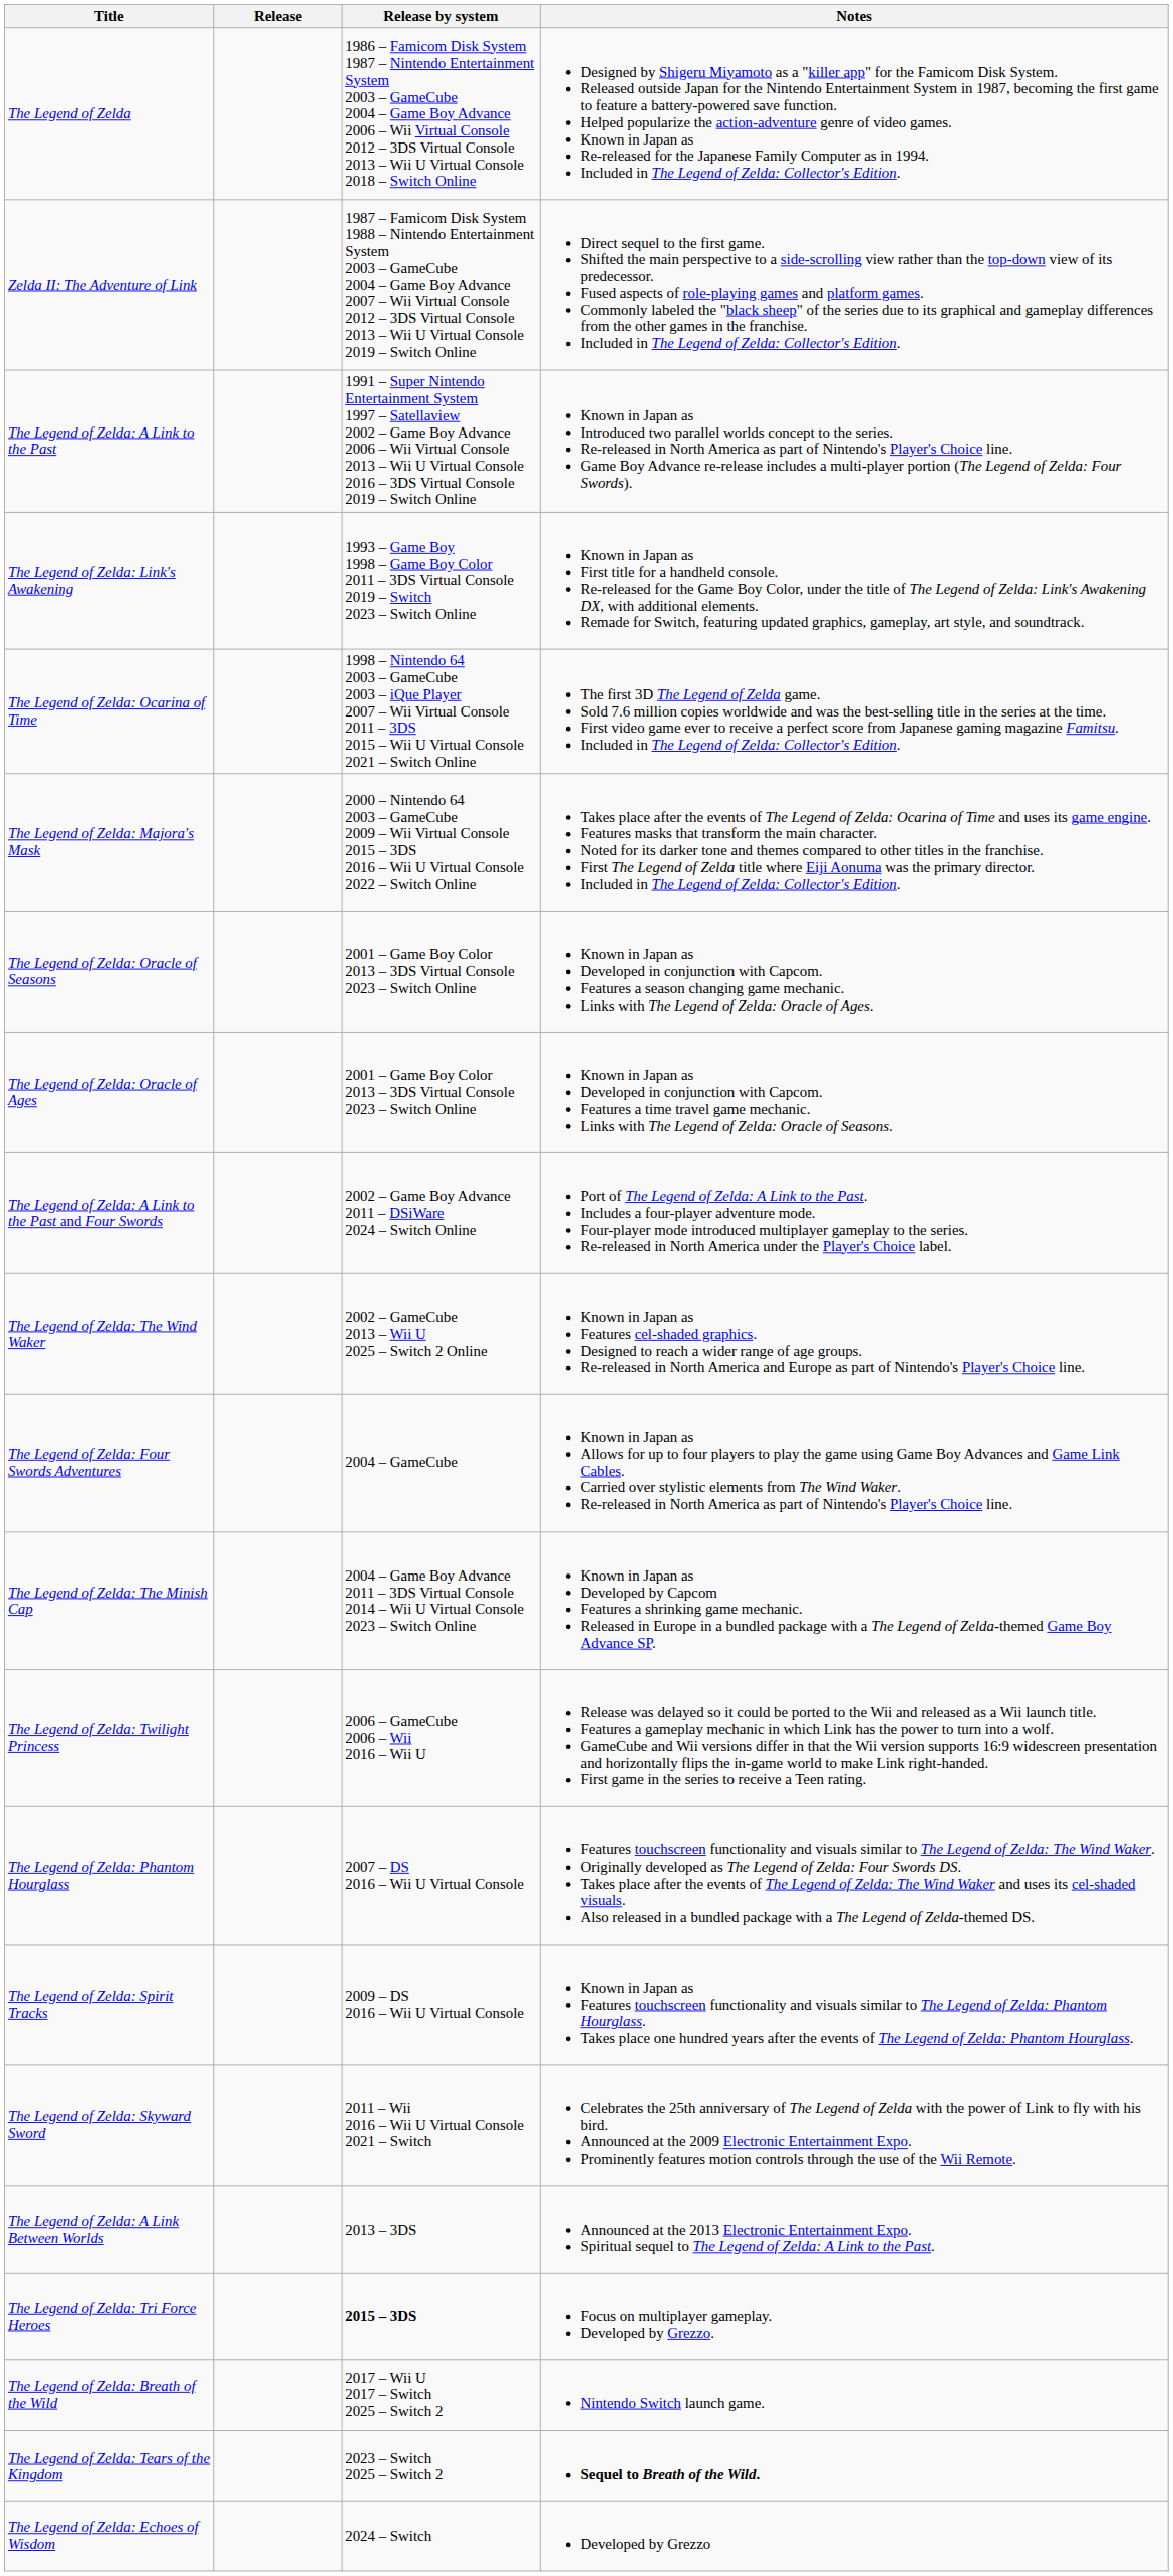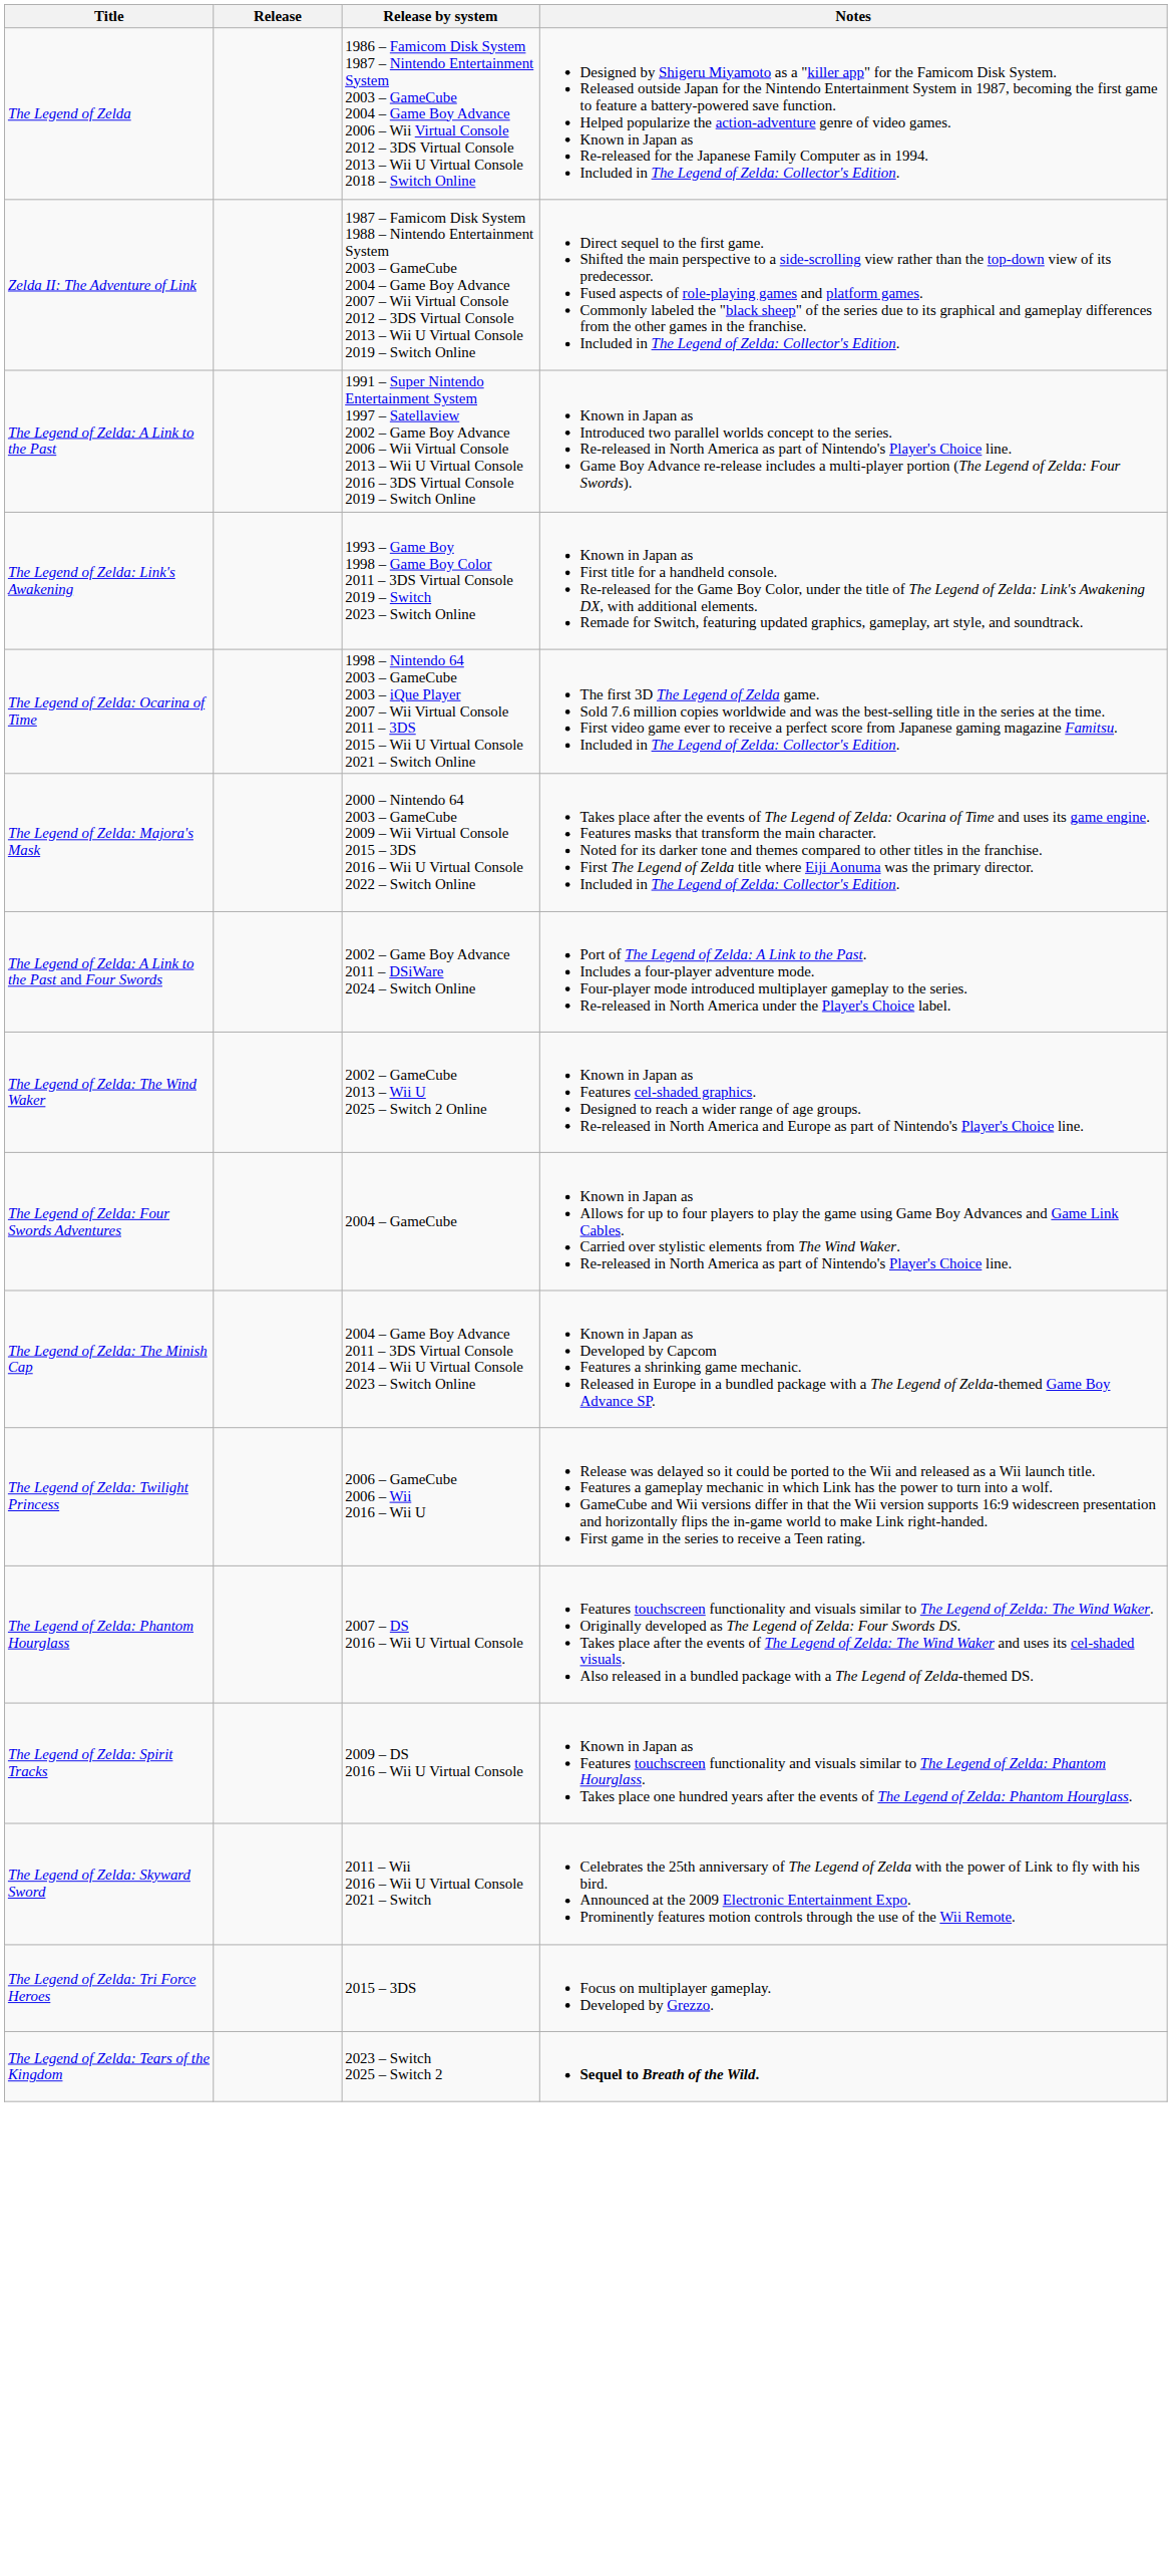 <table class="wikitable">
 <tr>
 <th width=18%>Title</th>
 <th width=11%>Release</th>
 <th width=17%>Release by system</th>
 <th width=54%>Notes</th>
 </tr>
 <tr>
 <td><em><a href='#'>The Legend of Zelda</a></em></td>
 <td></td>
 <td>1986 – <a href='#'>Famicom Disk System</a><br>1987 – <a href='#'>Nintendo Entertainment System</a><br>2003 – <a href='#'>GameCube</a><br>2004 – <a href='#'>Game Boy Advance</a><br>2006 – Wii <a href='#'>Virtual Console</a><br>2012 – 3DS Virtual Console<br>2013 – Wii U Virtual Console<br>2018 – <a href='#'>Switch Online</a></td>
 <td><br><ul><li>Designed by <a href='#'>Shigeru Miyamoto</a> as a "<a href='#'>killer app</a>" for the Famicom Disk System.</li><li>Released outside Japan for the Nintendo Entertainment System in 1987, becoming the first game to feature a battery-powered save function.</li><li>Helped popularize the <a href='#'>action-adventure</a> genre of video games.</li><li>Known in Japan as </li><li>Re-released for the Japanese Family Computer as  in 1994.</li><li>Included in <em><a href='#'>The Legend of Zelda: Collector's Edition</a></em>.</li></ul></td>
 </tr>
 <tr>
 <td><em><a href='#'>Zelda II: The Adventure of Link</a></em></td>
 <td></td>
 <td>1987 – Famicom Disk System <br>1988 – Nintendo Entertainment System<br>2003 – GameCube<br>2004 – Game Boy Advance<br>2007 – Wii Virtual Console<br>2012 – 3DS Virtual Console<br>2013 – Wii U Virtual Console<br>2019 – Switch Online</td>
 <td><br><ul><li>Direct sequel to the first game.</li><li>Shifted the main perspective to a <a href='#'>side-scrolling</a> view rather than the <a href='#'>top-down</a> view of its predecessor.</li><li>Fused aspects of <a href='#'>role-playing games</a> and <a href='#'>platform games</a>.</li><li>Commonly labeled the "<a href='#'>black sheep</a>" of the series due to its graphical and gameplay differences from the other games in the franchise.</li><li>Included in <em><a href='#'>The Legend of Zelda: Collector's Edition</a></em>.</li></ul></td>
 </tr>
 <tr>
 <td><em><a href='#'>The Legend of Zelda: A Link to the Past</a></em></td>
 <td></td>
 <td>1991 – <a href='#'>Super Nintendo Entertainment System</a><br>1997 – <a href='#'>Satellaview</a><br>2002 – Game Boy Advance<br>2006 – Wii Virtual Console<br>2013 – Wii U Virtual Console<br>2016 – 3DS Virtual Console<br>2019 – Switch Online</td>
 <td><br><ul><li>Known in Japan as </li><li>Introduced two parallel worlds concept to the series.</li><li>Re-released in North America as part of Nintendo's <a href='#'>Player's Choice</a> line.</li><li>Game Boy Advance re-release includes a multi-player portion (<em>The Legend of Zelda: Four Swords</em>).</li></ul></td>
 </tr>
 <tr>
 <td><em><a href='#'>The Legend of Zelda: Link's Awakening</a></em></td>
 <td></td>
 <td>1993 – <a href='#'>Game Boy</a><br>1998 – <a href='#'>Game Boy Color</a><br>2011 – 3DS Virtual Console<br>2019 – <a href='#'>Switch</a><br>2023 – Switch Online</td>
 <td><br><ul><li>Known in Japan as </li><li>First title for a handheld console.</li><li>Re-released for the Game Boy Color, under the title of <em>The Legend of Zelda: Link's Awakening DX</em>, with additional elements.</li><li>Remade for Switch, featuring updated graphics, gameplay, art style, and soundtrack.</li></ul></td>
 </tr>
 <tr>
 <td><em><a href='#'>The Legend of Zelda: Ocarina of Time</a></em></td>
 <td></td>
 <td>1998 – <a href='#'>Nintendo 64</a><br>2003 – GameCube<br>2003 – <a href='#'>iQue Player</a><br>2007 – Wii Virtual Console<br>2011 – <a href='#'>3DS</a><br>2015 – Wii U Virtual Console<br>2021 – Switch Online</td>
 <td><br><ul><li>The first 3D <em><a href='#'>The Legend of Zelda</a></em> game.</li><li>Sold 7.6 million copies worldwide and was the best-selling title in the series at the time.</li><li>First video game ever to receive a perfect score from Japanese gaming magazine <em><a href='#'>Famitsu</a></em>.</li><li>Included in <em><a href='#'>The Legend of Zelda: Collector's Edition</a></em>.</li></ul></td>
 </tr>
 <tr>
 <td><em><a href='#'>The Legend of Zelda: Majora's Mask</a></em></td>
 <td></td>
 <td>2000 – Nintendo 64<br>2003 – GameCube<br>2009 – Wii Virtual Console<br>2015 – 3DS<br>2016 – Wii U Virtual Console<br>2022 – Switch Online</td>
 <td><br><ul><li>Takes place after the events of <em>The Legend of Zelda: Ocarina of Time</em> and uses its <a href='#'>game engine</a>.</li><li>Features masks that transform the main character.</li><li>Noted for its darker tone and themes compared to other titles in the franchise.</li><li>First <em>The Legend of Zelda</em> title where <a href='#'>Eiji Aonuma</a> was the primary director.</li><li>Included in <em><a href='#'>The Legend of Zelda: Collector's Edition</a></em>.</li></ul></td>
-</tr>
-<tr>
-<td><em><a href='#'>The Legend of Zelda: Oracle of Seasons</a></em></td>
-<td></td>
-<td>2001 – Game Boy Color <br>2013 – 3DS Virtual Console<br>2023 – Switch Online</td>
-<td><br><ul><li>Known in Japan as </li><li>Developed in conjunction with Capcom.</li><li>Features a season changing game mechanic.</li><li>Links with <em>The Legend of Zelda: Oracle of Ages</em>.</li></ul></td>
-</tr>
-<tr>
-<td><em><a href='#'>The Legend of Zelda: Oracle of Ages</a></em></td>
-<td></td>
-<td>2001 – Game Boy Color <br>2013 – 3DS Virtual Console<br>2023 – Switch Online</td>
-<td><br><ul><li>Known in Japan as </li><li>Developed in conjunction with Capcom.</li><li>Features a time travel game mechanic.</li><li>Links with <em>The Legend of Zelda: Oracle of Seasons</em>.</li></ul></td>
 </tr>
 <tr>
 <td><a href='#'><em>The Legend of Zelda: A Link to the Past</em> and <em>Four Swords</em></a></td>
 <td></td>
 <td>2002 – Game Boy Advance <br>2011 – <a href='#'>DSiWare</a> <br>2024 – Switch Online</td>
 <td><br><ul><li>Port of <em><a href='#'>The Legend of Zelda: A Link to the Past</a></em>.</li><li>Includes a four-player adventure mode.</li><li>Four-player mode introduced multiplayer gameplay to the series.</li><li>Re-released in North America under the <a href='#'>Player's Choice</a> label.</li></ul></td>
 </tr>
 <tr>
 <td><em><a href='#'>The Legend of Zelda: The Wind Waker</a></em></td>
 <td></td>
 <td>2002 – GameCube<br>2013 – <a href='#'>Wii U</a><br>2025 – Switch 2 Online</td>
 <td><br><ul><li>Known in Japan as </li><li>Features <a href='#'>cel-shaded graphics</a>.</li><li>Designed to reach a wider range of age groups.</li><li>Re-released in North America and Europe as part of Nintendo's <a href='#'>Player's Choice</a> line.</li></ul></td>
 </tr>
 <tr>
 <td><em><a href='#'>The Legend of Zelda: Four Swords Adventures</a></em></td>
 <td></td>
 <td>2004 – GameCube</td>
 <td><br><ul><li>Known in Japan as </li><li>Allows for up to four players to play the game using Game Boy Advances and <a href='#'>Game Link Cables</a>.</li><li>Carried over stylistic elements from <em>The Wind Waker</em>.</li><li>Re-released in North America as part of Nintendo's <a href='#'>Player's Choice</a> line.</li></ul></td>
 </tr>
 <tr>
 <td><em><a href='#'>The Legend of Zelda: The Minish Cap</a></em></td>
 <td></td>
 <td>2004 – Game Boy Advance<br>2011 – 3DS Virtual Console<br>2014 – Wii U Virtual Console<br>2023 – Switch Online</td>
 <td><br><ul><li>Known in Japan as </li><li>Developed by Capcom</li><li>Features a shrinking game mechanic.</li><li>Released in Europe in a bundled package with a <em>The Legend of Zelda</em>-themed <a href='#'>Game Boy Advance SP</a>.</li></ul></td>
 </tr>
 <tr>
 <td><em><a href='#'>The Legend of Zelda: Twilight Princess</a></em></td>
 <td></td>
 <td>2006 – GameCube<br>2006 – <a href='#'>Wii</a><br>2016 – Wii U</td>
 <td><br><ul><li>Release was delayed so it could be ported to the Wii and released as a Wii launch title.</li><li>Features a gameplay mechanic in which Link has the power to turn into a wolf.</li><li>GameCube and Wii versions differ in that the Wii version supports 16:9 widescreen presentation and horizontally flips the in-game world to make Link right-handed.</li><li>First game in the series to receive a Teen rating.</li></ul></td>
 </tr>
 <tr>
 <td><em><a href='#'>The Legend of Zelda: Phantom Hourglass</a></em></td>
 <td></td>
 <td>2007 – <a href='#'>DS</a><br>2016 – Wii U Virtual Console</td>
 <td><br><ul><li>Features <a href='#'>touchscreen</a> functionality and visuals similar to <em><a href='#'>The Legend of Zelda: The Wind Waker</a></em>.</li><li>Originally developed as <em>The Legend of Zelda: Four Swords DS</em>.</li><li>Takes place after the events of <em><a href='#'>The Legend of Zelda: The Wind Waker</a></em> and uses its <a href='#'>cel-shaded visuals</a>.</li><li>Also released in a bundled package with a <em>The Legend of Zelda</em>-themed DS.</li></ul></td>
 </tr>
 <tr>
 <td><em><a href='#'>The Legend of Zelda: Spirit Tracks</a></em></td>
 <td></td>
 <td>2009 – DS<br>2016 – Wii U Virtual Console</td>
 <td><br><ul><li>Known in Japan as </li><li>Features <a href='#'>touchscreen</a> functionality and visuals similar to <em><a href='#'>The Legend of Zelda: Phantom Hourglass</a></em>.</li><li>Takes place one hundred years after the events of <em><a href='#'>The Legend of Zelda: Phantom Hourglass</a></em>.</li></ul></td>
 </tr>
 <tr>
 <td><em><a href='#'>The Legend of Zelda: Skyward Sword</a></em></td>
 <td></td>
 <td>2011 – Wii<br>2016 – Wii U Virtual Console <br>2021 – Switch</td>
 <td><br><ul><li>Celebrates the 25th anniversary of <em>The Legend of Zelda</em> with the power of Link to fly with his bird.</li><li>Announced at the 2009 <a href='#'>Electronic Entertainment Expo</a>.</li><li>Prominently features motion controls through the use of the <a href='#'>Wii Remote</a>.</li></ul></td>
 </tr>
 <tr>
-<td><em><a href='#'>The Legend of Zelda: A Link Between Worlds</a></em></td>
-<td></td>
-<td>2013 – 3DS</td>
-<td><br><ul><li>Announced at the 2013 <a href='#'>Electronic Entertainment Expo</a>.</li><li>Spiritual sequel to <em><a href='#'>The Legend of Zelda: A Link to the Past</a></em>.</li></ul></td>
-</tr>
-<tr>
 <td><em><a href='#'>The Legend of Zelda: Tri Force Heroes</a></em></td>
 <td></td>
-<td><strong>2015 – 3DS</strong></td>
+<td>2015 – 3DS</td>
 <td><br><ul><li>Focus on multiplayer gameplay.</li><li>Developed by <a href='#'>Grezzo</a>.</li></ul></td>
-</tr>
-<tr>
-<td><em><a href='#'>The Legend of Zelda: Breath of the Wild</a></em></td>
-<td></td>
-<td>2017 – Wii U<br>2017 – Switch<br>2025 – Switch 2</td>
-<td><br><ul><li><a href='#'>Nintendo Switch</a> launch game.</li></ul></td>
 </tr>
 <tr>
 <td><em><a href='#'>The Legend of Zelda: Tears of the Kingdom</a></em></td>
 <td></td>
 <td>2023 – Switch<br>2025 – Switch 2</td>
 <td><strong><br><ul><li>Sequel to <em>Breath of the Wild</em>.</li></ul></strong></td>
 </tr>
-<tr>
-<td><em><a href='#'>The Legend of Zelda: Echoes of Wisdom</a></em></td>
-<td></td>
-<td>2024 – Switch</td>
-<td><br><ul><li>Developed by Grezzo</li></ul></td>
-</tr>
 </table>
